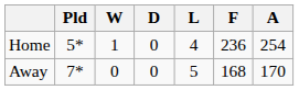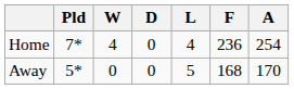 <table class="wikitable" border="1">
 <tr>
 <th width=40></th>
 <th width=30>Pld</th>
 <th width=30>W</th>
 <th width=30>D</th>
 <th width=30>L</th>
 <th width=30>F</th>
 <th width=30>A</th>
 </tr>
 <tr>
 <td>Home</td>
-<td align=center>5*</td>
-<td align=center>1</td>
+<td align=center>7*</td>
+<td align=center>4</td>
 <td align=center>0</td>
 <td align=center>4</td>
 <td align=center>236</td>
 <td align=center>254</td>
 </tr>
 <tr>
 <td>Away</td>
-<td align=center>7*</td>
+<td align=center>5*</td>
 <td align=center>0</td>
 <td align=center>0</td>
 <td align=center>5</td>
 <td align=center>168</td>
 <td align=center>170</td>
 </tr>
 </table>
